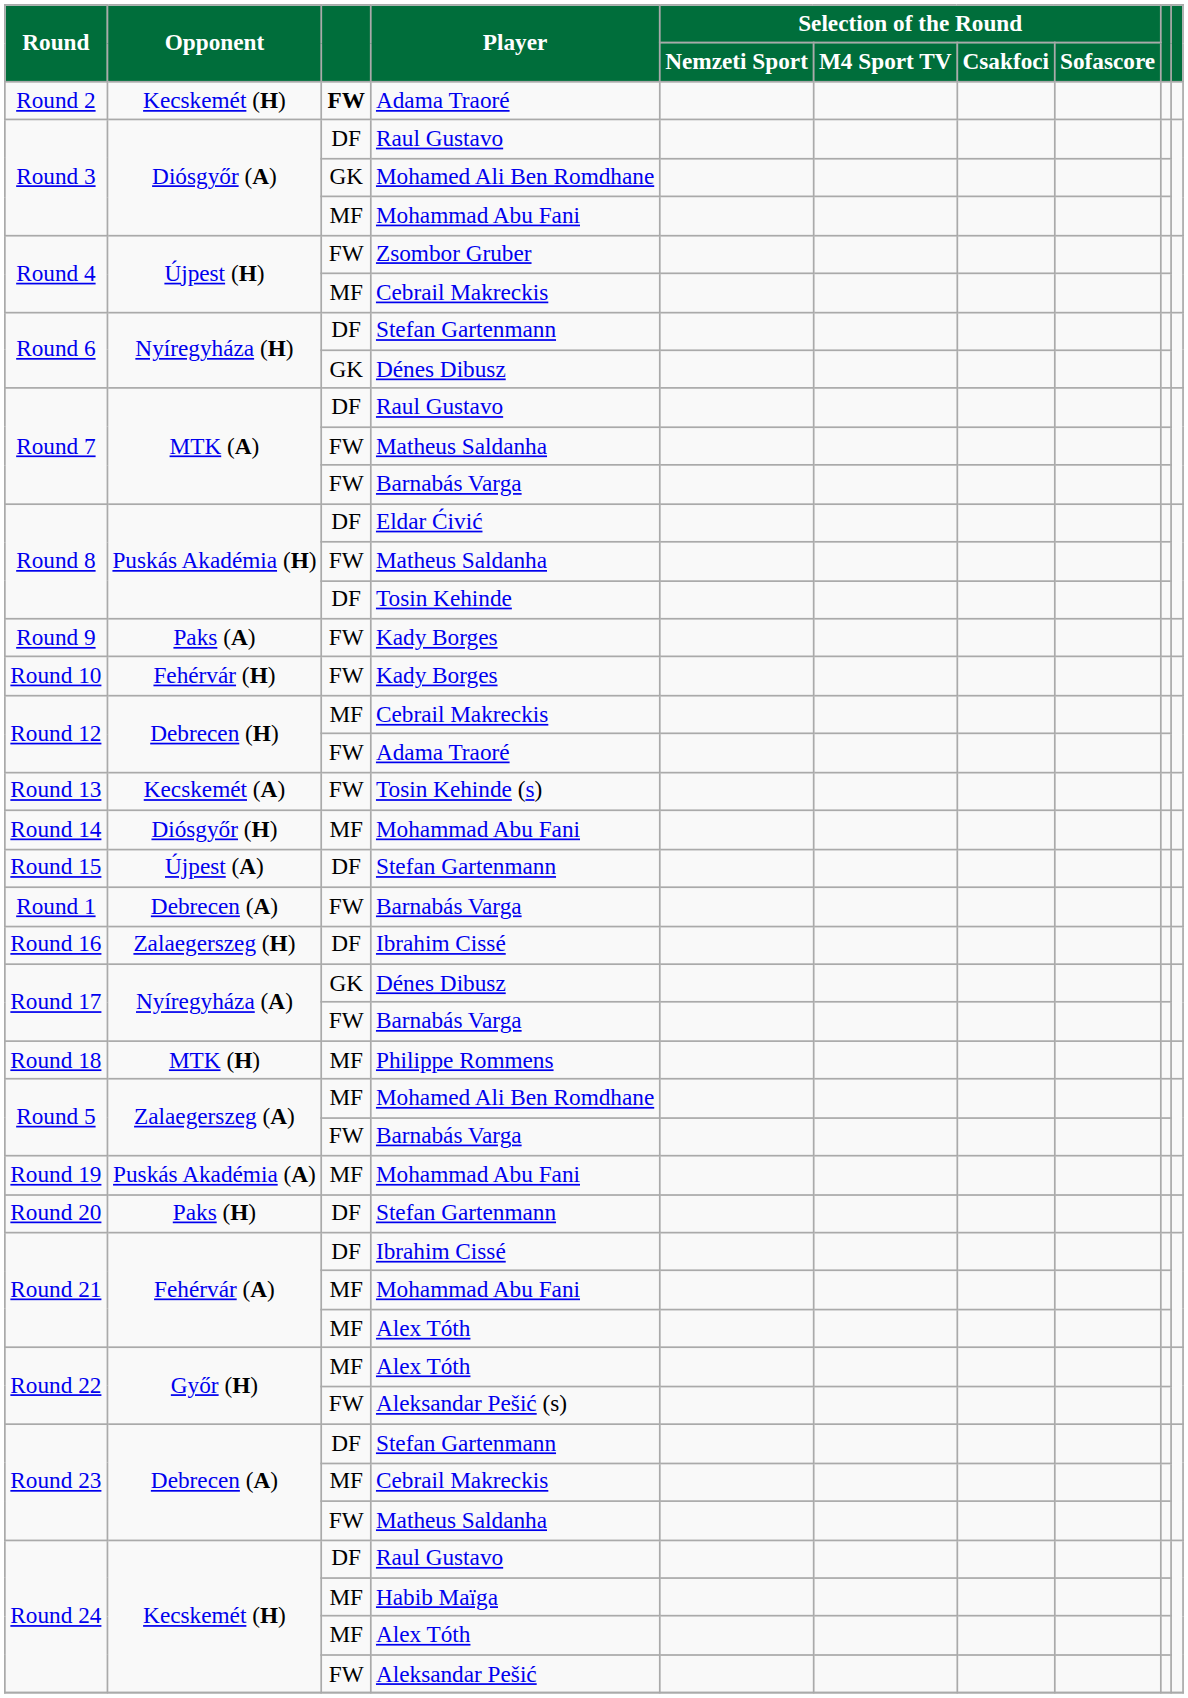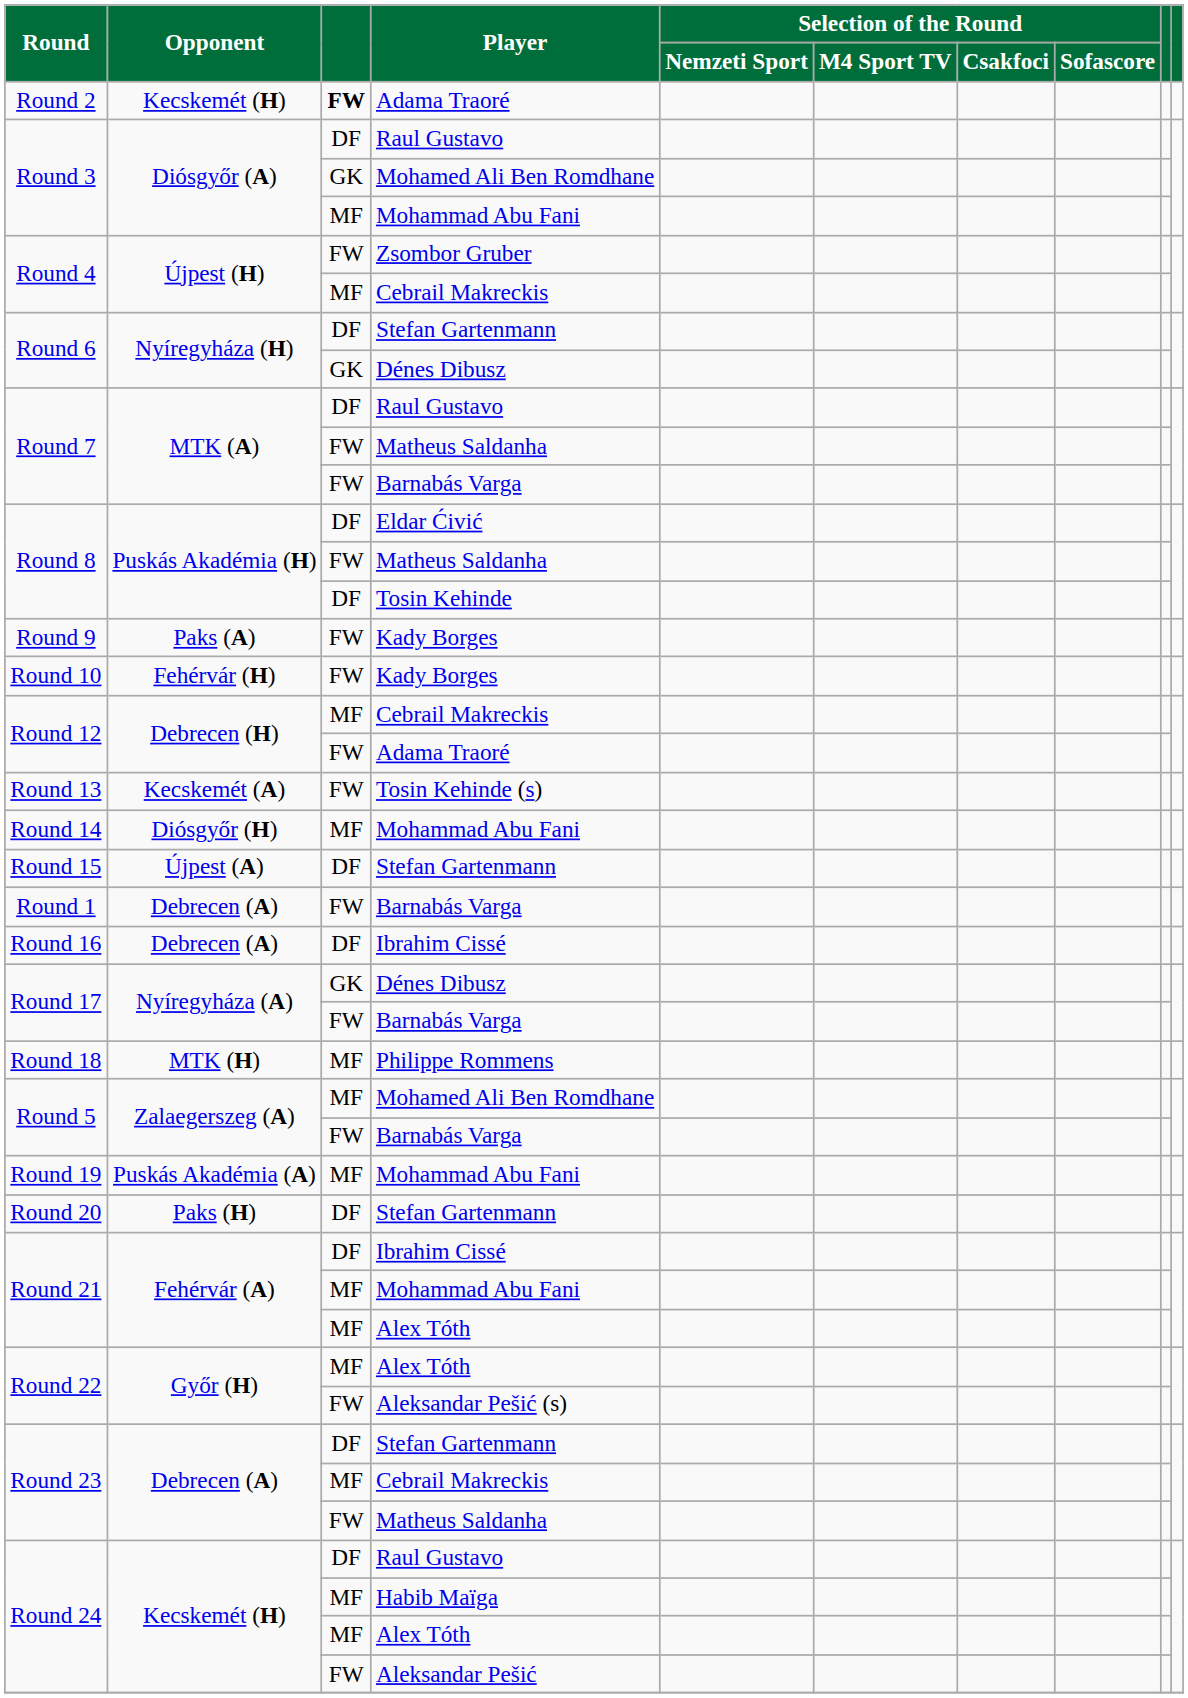 <table class="wikitable sortable sticky-header-multi" style="text-align:center; font-size:85%;">
 <tr>
 <th rowspan="2" style="background-color:#006e3b; color:#ffffff;">Round</th>
 <th rowspan="2" style="background-color:#006e3b; color:#ffffff;">Opponent</th>
 <th rowspan="2" style="background-color:#006e3b; color:#ffffff;"></th>
 <th rowspan="2" style="background-color:#006e3b; color:#ffffff;">Player</th>
 <th colspan="4" style="background-color:#006e3b; color:#ffffff;">Selection of the Round</th>
 <th rowspan="2" style="background-color:#006e3b; color:#ffffff;"></th>
 <th rowspan="2" style="background-color:#006e3b; color:#ffffff;" class="unsortable"></th>
 </tr>
 <tr>
 <th style="background-color:#006e3b; color:#ffffff;">Nemzeti Sport</th>
 <th style="background-color:#006e3b; color:#ffffff;">M4 Sport TV</th>
 <th style="background-color:#006e3b; color:#ffffff;">Csakfoci</th>
 <th style="background-color:#006e3b; color:#ffffff;">Sofascore</th>
 </tr>
 <tr>
 <td><a href='#'>Round 2</a></td>
 <td><a href='#'>Kecskemét</a> (<strong>H</strong>)</td>
 <td><strong>FW</strong></td>
 <td style="text-align:left;" data-sort-value="Traore"> <a href='#'>Adama Traoré</a></td>
 <td></td>
 <td></td>
 <td></td>
 <td></td>
 <td></td>
 <td></td>
 </tr>
 <tr>
 <td rowspan="3"><a href='#'>Round 3</a></td>
 <td rowspan="3"><a href='#'>Diósgyőr</a> (<strong>A</strong>)</td>
 <td>DF</td>
 <td style="text-align:left;" data-sort-value="Gustavo"> <a href='#'>Raul Gustavo</a></td>
 <td></td>
 <td></td>
 <td></td>
 <td></td>
 <td></td>
 <td rowspan="3"></td>
 </tr>
 <tr>
 <td>GK</td>
 <td style="text-align:left;" data-sort-value="BenRomdhane"> <a href='#'>Mohamed Ali Ben Romdhane</a></td>
 <td></td>
 <td></td>
 <td></td>
 <td></td>
 <td></td>
 </tr>
 <tr>
 <td>MF</td>
 <td style="text-align:left;" data-sort-value="Abu Fani"> <a href='#'>Mohammad Abu Fani</a></td>
 <td></td>
 <td></td>
 <td></td>
 <td></td>
 <td></td>
 </tr>
 <tr>
 <td rowspan="2"><a href='#'>Round 4</a></td>
 <td rowspan="2"><a href='#'>Újpest</a> (<strong>H</strong>)</td>
 <td>FW</td>
 <td style="text-align:left;" data-sort-value="Gruber"> <a href='#'>Zsombor Gruber</a></td>
 <td></td>
 <td></td>
 <td></td>
 <td></td>
 <td></td>
 <td rowspan="2"></td>
 </tr>
 <tr>
 <td>MF</td>
 <td style="text-align:left;" data-sort-value="Makreckis"> <a href='#'>Cebrail Makreckis</a></td>
 <td></td>
 <td></td>
 <td></td>
 <td></td>
 <td></td>
 </tr>
 <tr>
 <td rowspan="2"><a href='#'>Round 6</a></td>
 <td rowspan="2"><a href='#'>Nyíregyháza</a> (<strong>H</strong>)</td>
 <td>DF</td>
 <td style="text-align:left;" data-sort-value="Gartenmann"> <a href='#'>Stefan Gartenmann</a></td>
 <td></td>
 <td></td>
 <td></td>
 <td></td>
 <td></td>
 <td rowspan="2"></td>
 </tr>
 <tr>
 <td>GK</td>
 <td style="text-align:left;" data-sort-value="Dibusz"> <a href='#'>Dénes Dibusz</a></td>
 <td></td>
 <td></td>
 <td></td>
 <td></td>
 <td></td>
 </tr>
 <tr>
 <td rowspan="3"><a href='#'>Round 7</a></td>
 <td rowspan="3"><a href='#'>MTK</a> (<strong>A</strong>)</td>
 <td>DF</td>
 <td style="text-align:left;" data-sort-value="Gustavo"> <a href='#'>Raul Gustavo</a></td>
 <td></td>
 <td></td>
 <td></td>
 <td></td>
 <td></td>
 <td rowspan="3"></td>
 </tr>
 <tr>
 <td>FW</td>
 <td style="text-align:left;" data-sort-value="Saldanha"> <a href='#'>Matheus Saldanha</a></td>
 <td></td>
 <td></td>
 <td></td>
 <td></td>
 <td></td>
 </tr>
 <tr>
 <td>FW</td>
 <td style="text-align:left;" data-sort-value="VargaB"> <a href='#'>Barnabás Varga</a></td>
 <td></td>
 <td></td>
 <td></td>
 <td></td>
 <td></td>
 </tr>
 <tr>
 <td rowspan="3"><a href='#'>Round 8</a></td>
 <td rowspan="3"><a href='#'>Puskás Akadémia</a> (<strong>H</strong>)</td>
 <td>DF</td>
 <td style="text-align:left;" data-sort-value="Civic"> <a href='#'>Eldar Ćivić</a></td>
 <td></td>
 <td></td>
 <td></td>
 <td></td>
 <td></td>
 <td rowspan="3"></td>
 </tr>
 <tr>
 <td>FW</td>
 <td style="text-align:left;" data-sort-value="Saldanha"> <a href='#'>Matheus Saldanha</a></td>
 <td></td>
 <td></td>
 <td></td>
 <td></td>
 <td></td>
 </tr>
 <tr>
 <td>DF</td>
 <td style="text-align:left;" data-sort-value="Kehinde"> <a href='#'>Tosin Kehinde</a></td>
 <td></td>
 <td></td>
 <td></td>
 <td></td>
 <td></td>
 </tr>
 <tr>
 <td><a href='#'>Round 9</a></td>
 <td><a href='#'>Paks</a> (<strong>A</strong>)</td>
 <td>FW</td>
 <td style="text-align:left;" data-sort-value="Lady"> <a href='#'>Kady Borges</a></td>
 <td></td>
 <td></td>
 <td></td>
 <td></td>
 <td></td>
 <td></td>
 </tr>
 <tr>
 <td><a href='#'>Round 10</a></td>
 <td><a href='#'>Fehérvár</a> (<strong>H</strong>)</td>
 <td>FW</td>
 <td style="text-align:left;" data-sort-value="Kady"> <a href='#'>Kady Borges</a></td>
 <td></td>
 <td></td>
 <td></td>
 <td></td>
 <td></td>
 <td></td>
 </tr>
 <tr>
 <td rowspan="2"><a href='#'>Round 12</a></td>
 <td rowspan="2"><a href='#'>Debrecen</a> (<strong>H</strong>)</td>
 <td>MF</td>
 <td style="text-align:left;" data-sort-value="Makreckis"> <a href='#'>Cebrail Makreckis</a></td>
 <td></td>
 <td></td>
 <td></td>
 <td></td>
 <td></td>
 <td rowspan="2"></td>
 </tr>
 <tr>
 <td>FW</td>
 <td style="text-align:left;" data-sort-value="Traore"> <a href='#'>Adama Traoré</a></td>
 <td></td>
 <td></td>
 <td></td>
 <td></td>
 <td></td>
 </tr>
 <tr>
 <td><a href='#'>Round 13</a></td>
 <td><a href='#'>Kecskemét</a> (<strong>A</strong>)</td>
 <td>FW</td>
 <td style="text-align:left;" data-sort-value="Kehinde"> <a href='#'>Tosin Kehinde</a> (<a href='#'>s</a>)</td>
 <td></td>
 <td></td>
 <td></td>
 <td></td>
 <td></td>
 <td></td>
 </tr>
 <tr>
 <td><a href='#'>Round 14</a></td>
 <td><a href='#'>Diósgyőr</a> (<strong>H</strong>)</td>
 <td>MF</td>
 <td style="text-align:left;" data-sort-value="Abu Fani"> <a href='#'>Mohammad Abu Fani</a></td>
 <td></td>
 <td></td>
 <td></td>
 <td></td>
 <td></td>
 <td></td>
 </tr>
 <tr>
 <td><a href='#'>Round 15</a></td>
 <td><a href='#'>Újpest</a> (<strong>A</strong>)</td>
 <td>DF</td>
 <td style="text-align:left;" data-sort-value="Gartenmann"> <a href='#'>Stefan Gartenmann</a></td>
 <td></td>
 <td></td>
 <td></td>
 <td></td>
 <td></td>
 <td></td>
 </tr>
 <tr>
 <td><a href='#'>Round 1</a></td>
 <td><a href='#'>Debrecen</a> (<strong>A</strong>)</td>
 <td>FW</td>
 <td style="text-align:left;" data-sort-value="VargaB"> <a href='#'>Barnabás Varga</a></td>
 <td></td>
 <td></td>
 <td></td>
 <td></td>
 <td></td>
 <td></td>
 </tr>
 <tr>
 <td><a href='#'>Round 16</a></td>
-<td><a href='#'>Zalaegerszeg</a> (<strong>H</strong>)</td>
+<td><a href='#'>Debrecen</a> (<strong>A</strong>)</td>
 <td>DF</td>
 <td style="text-align:left;" data-sort-value="Cisse"> <a href='#'>Ibrahim Cissé</a></td>
 <td></td>
 <td></td>
 <td></td>
 <td></td>
 <td></td>
 <td></td>
 </tr>
 <tr>
 <td rowspan="2"><a href='#'>Round 17</a></td>
 <td rowspan="2"><a href='#'>Nyíregyháza</a> (<strong>A</strong>)</td>
 <td>GK</td>
 <td style="text-align:left;" data-sort-value="Dibusz"> <a href='#'>Dénes Dibusz</a></td>
 <td></td>
 <td></td>
 <td></td>
 <td></td>
 <td></td>
 <td rowspan="2"></td>
 </tr>
 <tr>
 <td>FW</td>
 <td style="text-align:left;" data-sort-value="VargaB"> <a href='#'>Barnabás Varga</a></td>
 <td></td>
 <td></td>
 <td></td>
 <td></td>
 <td></td>
 </tr>
 <tr>
 <td><a href='#'>Round 18</a></td>
 <td><a href='#'>MTK</a> (<strong>H</strong>)</td>
 <td>MF</td>
 <td style="text-align:left;" data-sort-value="Rommens"> <a href='#'>Philippe Rommens</a></td>
 <td></td>
 <td></td>
 <td></td>
 <td></td>
 <td></td>
 <td></td>
 </tr>
 <tr>
 <td rowspan="2"><a href='#'>Round 5</a></td>
 <td rowspan="2"><a href='#'>Zalaegerszeg</a> (<strong>A</strong>)</td>
 <td>MF</td>
 <td style="text-align:left;" data-sort-value="BenRomdhane"> <a href='#'>Mohamed Ali Ben Romdhane</a></td>
 <td></td>
 <td></td>
 <td></td>
 <td></td>
 <td></td>
 <td rowspan="2"></td>
 </tr>
 <tr>
 <td>FW</td>
 <td style="text-align:left;" data-sort-value="VargaB"> <a href='#'>Barnabás Varga</a></td>
 <td></td>
 <td></td>
 <td></td>
 <td></td>
 <td></td>
 </tr>
 <tr>
 <td><a href='#'>Round 19</a></td>
 <td><a href='#'>Puskás Akadémia</a> (<strong>A</strong>)</td>
 <td>MF</td>
 <td style="text-align:left;" data-sort-value="AbuFani"> <a href='#'>Mohammad Abu Fani</a></td>
 <td></td>
 <td></td>
 <td></td>
 <td></td>
 <td></td>
 <td></td>
 </tr>
 <tr>
 <td><a href='#'>Round 20</a></td>
 <td><a href='#'>Paks</a> (<strong>H</strong>)</td>
 <td>DF</td>
 <td style="text-align:left;" data-sort-value="Gartenmann"> <a href='#'>Stefan Gartenmann</a></td>
 <td></td>
 <td></td>
 <td></td>
 <td></td>
 <td></td>
 <td></td>
 </tr>
 <tr>
 <td rowspan="3"><a href='#'>Round 21</a></td>
 <td rowspan="3"><a href='#'>Fehérvár</a> (<strong>A</strong>)</td>
 <td>DF</td>
 <td style="text-align:left;" data-sort-value="Cisse"> <a href='#'>Ibrahim Cissé</a></td>
 <td></td>
 <td></td>
 <td></td>
 <td></td>
 <td></td>
 <td rowspan="3"></td>
 </tr>
 <tr>
 <td>MF</td>
 <td style="text-align:left;" data-sort-value="Abu Fani"> <a href='#'>Mohammad Abu Fani</a></td>
 <td></td>
 <td></td>
 <td></td>
 <td></td>
 <td></td>
 </tr>
 <tr>
 <td>MF</td>
 <td style="text-align:left;" data-sort-value="TothA"> <a href='#'>Alex Tóth</a></td>
 <td></td>
 <td></td>
 <td></td>
 <td></td>
 <td></td>
 </tr>
 <tr>
 <td rowspan="2"><a href='#'>Round 22</a></td>
 <td rowspan="2"><a href='#'>Győr</a> (<strong>H</strong>)</td>
 <td>MF</td>
 <td style="text-align:left;" data-sort-value="TothA"> <a href='#'>Alex Tóth</a></td>
 <td></td>
 <td></td>
 <td></td>
 <td></td>
 <td></td>
 <td rowspan="2"></td>
 </tr>
 <tr>
 <td>FW</td>
 <td style="text-align:left;" data-sort-value="Pesic"> <a href='#'>Aleksandar Pešić</a> (s)</td>
 <td></td>
 <td></td>
 <td></td>
 <td></td>
 <td></td>
 </tr>
 <tr>
 <td rowspan="3"><a href='#'>Round 23</a></td>
 <td rowspan="3"><a href='#'>Debrecen</a> (<strong>A</strong>)</td>
 <td>DF</td>
 <td style="text-align:left;" data-sort-value="Gartenmann"> <a href='#'>Stefan Gartenmann</a></td>
 <td></td>
 <td></td>
 <td></td>
 <td></td>
 <td></td>
 <td rowspan="3"></td>
 </tr>
 <tr>
 <td>MF</td>
 <td style="text-align:left;" data-sort-value="Makreckis"> <a href='#'>Cebrail Makreckis</a></td>
 <td></td>
 <td></td>
 <td></td>
 <td></td>
 <td></td>
 </tr>
 <tr>
 <td>FW</td>
 <td style="text-align:left;" data-sort-value="Saldanha"> <a href='#'>Matheus Saldanha</a></td>
 <td></td>
 <td></td>
 <td></td>
 <td></td>
 <td></td>
 </tr>
 <tr>
 <td rowspan="4"><a href='#'>Round 24</a></td>
 <td rowspan="4"><a href='#'>Kecskemét</a> (<strong>H</strong>)</td>
 <td>DF</td>
 <td style="text-align:left;" data-sort-value="RaulGustavo"> <a href='#'>Raul Gustavo</a></td>
 <td></td>
 <td></td>
 <td></td>
 <td></td>
 <td></td>
 <td rowspan="4"></td>
 </tr>
 <tr>
 <td>MF</td>
 <td style="text-align:left;" data-sort-value="Maiga"> <a href='#'>Habib Maïga</a></td>
 <td></td>
 <td></td>
 <td></td>
 <td></td>
 <td></td>
 </tr>
 <tr>
 <td>MF</td>
 <td style="text-align:left;" data-sort-value="TothA"> <a href='#'>Alex Tóth</a></td>
 <td></td>
 <td></td>
 <td></td>
 <td></td>
 <td></td>
 </tr>
 <tr>
 <td>FW</td>
 <td style="text-align:left;" data-sort-value="Pesic"> <a href='#'>Aleksandar Pešić</a></td>
 <td></td>
 <td></td>
 <td></td>
 <td></td>
 <td></td>
 </tr>
 <tr>
 </tr>
 </table>
